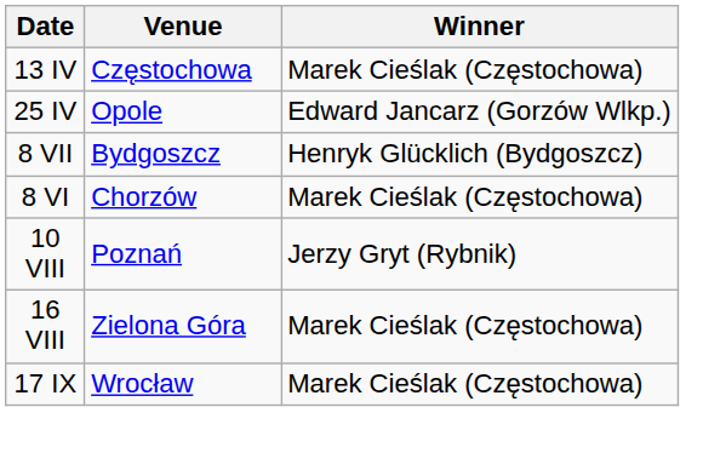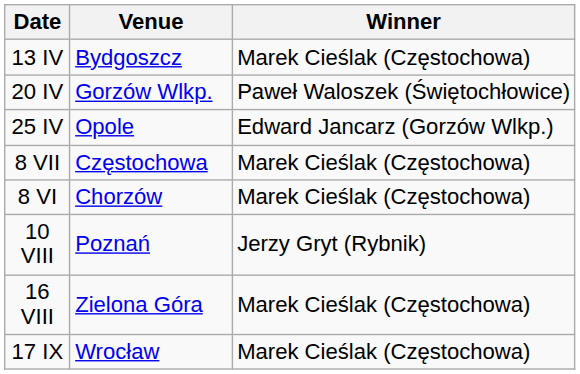 <table class=wikitable>
 <tr>
 <th width=40px>Date</th>
 <th width=110px>Venue</th>
 <th>Winner</th>
 </tr>
 <tr>
 <td align=center>13 IV</td>
-<td><a href='#'>Częstochowa</a></td>
+<td><a href='#'>Bydgoszcz</a></td>
 <td>Marek Cieślak (Częstochowa)</td>
+</tr>
+<tr>
+<td align=center>20 IV</td>
+<td><a href='#'>Gorzów Wlkp.</a></td>
+<td>Paweł Waloszek (Świętochłowice)</td>
 </tr>
 <tr>
 <td align=center>25 IV</td>
 <td><a href='#'>Opole</a></td>
 <td>Edward Jancarz (Gorzów Wlkp.)</td>
 </tr>
 <tr>
 <td align=center>8 VII</td>
-<td><a href='#'>Bydgoszcz</a></td>
-<td>Henryk Glücklich (Bydgoszcz)</td>
+<td><a href='#'>Częstochowa</a></td>
+<td>Marek Cieślak (Częstochowa)</td>
 </tr>
 <tr>
 <td align=center>8 VI</td>
 <td><a href='#'>Chorzów</a></td>
 <td>Marek Cieślak (Częstochowa)</td>
 </tr>
 <tr>
 <td align=center>10 VIII</td>
 <td><a href='#'>Poznań</a></td>
 <td>Jerzy Gryt (Rybnik)</td>
 </tr>
 <tr>
 <td align=center>16 VIII</td>
 <td><a href='#'>Zielona Góra</a></td>
 <td>Marek Cieślak (Częstochowa)</td>
 </tr>
 <tr>
 <td align=center>17 IX</td>
 <td><a href='#'>Wrocław</a></td>
 <td>Marek Cieślak (Częstochowa)</td>
 </tr>
 </table>
